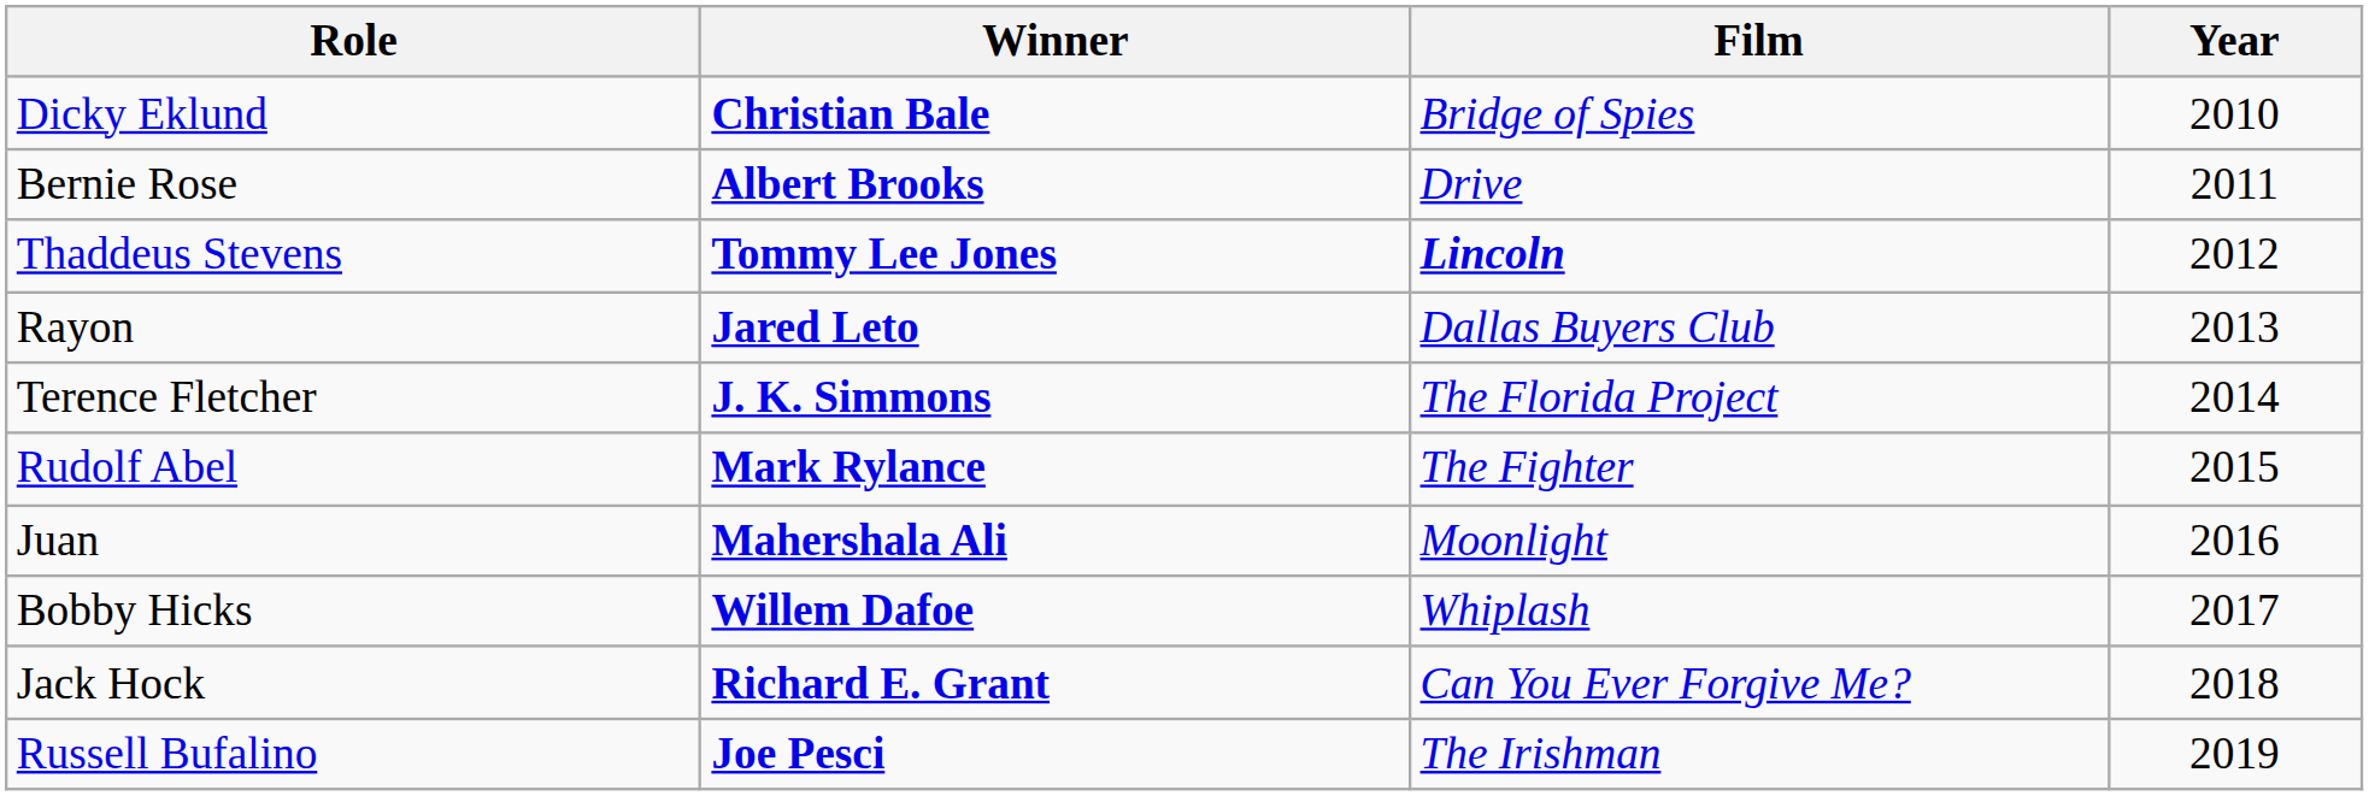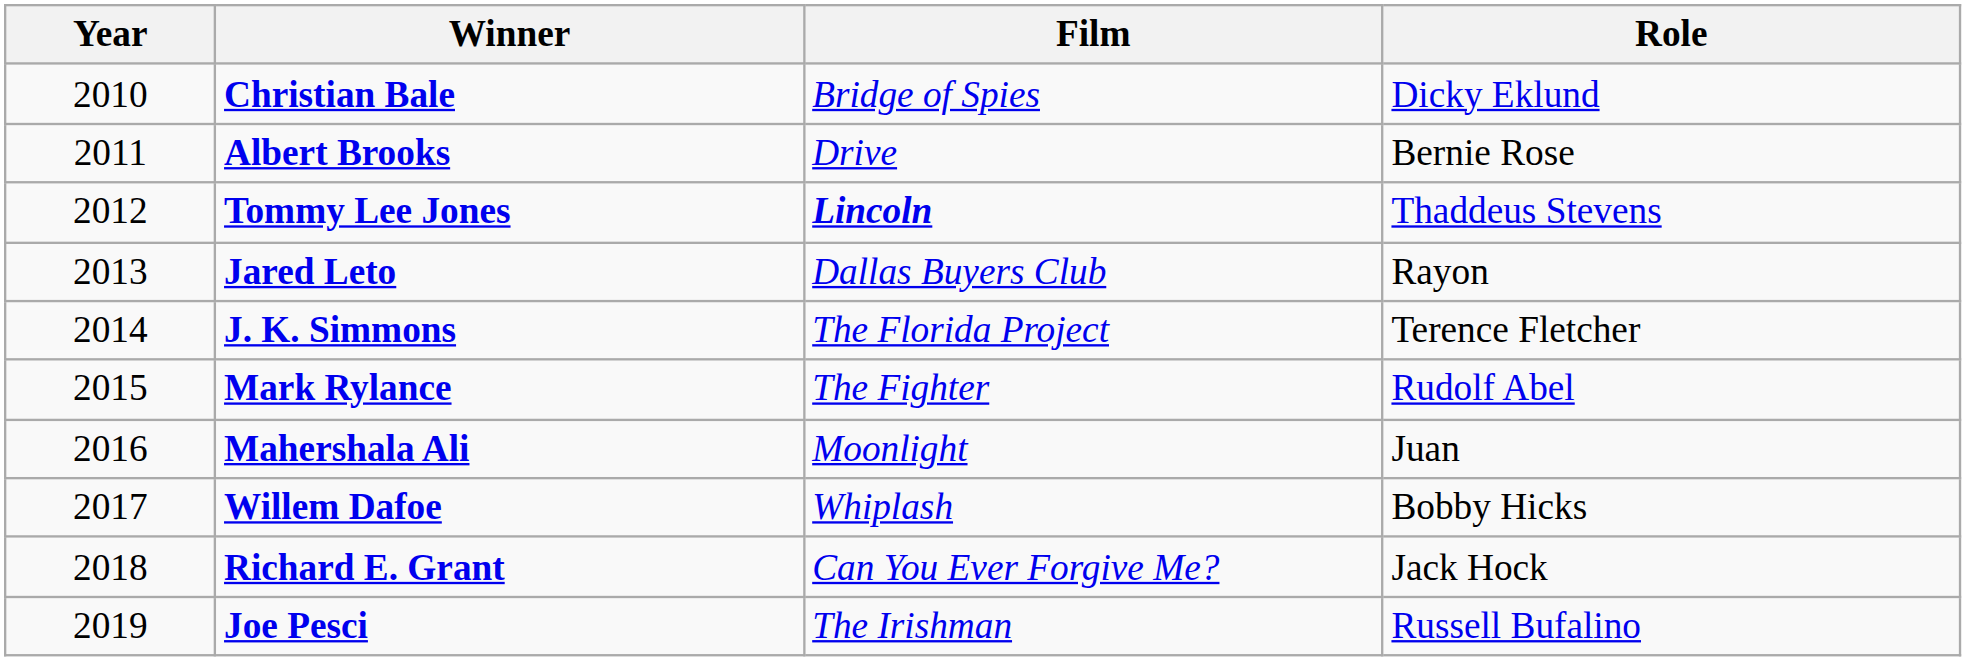 <table class="wikitable" width="95%" cellpadding="5">
 <tr>
-<th width="300"><strong>Role</strong></th>
+<th width="100"><strong>Year</strong></th>
 <th width="300"><strong>Winner</strong></th>
 <th width="300"><strong>Film</strong></th>
-<th width="100"><strong>Year</strong></th>
+<th width="300"><strong>Role</strong></th>
 </tr>
 <tr>
-<td><a href='#'>Dicky Eklund</a></td>
+<td style="text-align:center;">2010</td>
 <td><strong><a href='#'>Christian Bale</a></strong></td>
 <td><em><a href='#'>Bridge of Spies</a></em></td>
-<td style="text-align:center;">2010</td>
+<td><a href='#'>Dicky Eklund</a></td>
 </tr>
 <tr>
-<td>Bernie Rose</td>
+<td style="text-align:center;">2011</td>
 <td><strong><a href='#'>Albert Brooks</a></strong></td>
 <td><em><a href='#'>Drive</a></em></td>
-<td style="text-align:center;">2011</td>
+<td>Bernie Rose</td>
 </tr>
 <tr>
-<td><a href='#'>Thaddeus Stevens</a></td>
+<td style="text-align:center;">2012</td>
 <td><strong><a href='#'>Tommy Lee Jones</a></strong></td>
 <td><strong><em><a href='#'>Lincoln</a></em></strong></td>
-<td style="text-align:center;">2012</td>
+<td><a href='#'>Thaddeus Stevens</a></td>
 </tr>
 <tr>
-<td>Rayon</td>
+<td style="text-align:center;">2013</td>
 <td><strong><a href='#'>Jared Leto</a></strong></td>
 <td><em><a href='#'>Dallas Buyers Club</a></em></td>
-<td style="text-align:center;">2013</td>
+<td>Rayon</td>
 </tr>
 <tr>
-<td>Terence Fletcher</td>
+<td style="text-align:center;">2014</td>
 <td><strong><a href='#'>J. K. Simmons</a></strong></td>
 <td><em><a href='#'>The Florida Project</a></em></td>
-<td style="text-align:center;">2014</td>
+<td>Terence Fletcher</td>
 </tr>
 <tr>
-<td><a href='#'>Rudolf Abel</a></td>
+<td style="text-align:center;">2015</td>
 <td><strong><a href='#'>Mark Rylance</a></strong></td>
 <td><em><a href='#'>The Fighter</a></em></td>
-<td style="text-align:center;">2015</td>
+<td><a href='#'>Rudolf Abel</a></td>
 </tr>
 <tr>
-<td>Juan</td>
+<td style="text-align:center;">2016</td>
 <td><strong><a href='#'>Mahershala Ali</a></strong></td>
 <td><em><a href='#'>Moonlight</a></em></td>
-<td style="text-align:center;">2016</td>
+<td>Juan</td>
 </tr>
 <tr>
-<td>Bobby Hicks</td>
+<td style="text-align:center;">2017</td>
 <td><strong><a href='#'>Willem Dafoe</a></strong></td>
 <td><em><a href='#'>Whiplash</a></em></td>
-<td style="text-align:center;">2017</td>
+<td>Bobby Hicks</td>
 </tr>
 <tr>
-<td>Jack Hock</td>
+<td style="text-align:center;">2018</td>
 <td><strong><a href='#'>Richard E. Grant</a></strong></td>
 <td><em><a href='#'>Can You Ever Forgive Me?</a></em></td>
-<td style="text-align:center;">2018</td>
+<td>Jack Hock</td>
 </tr>
 <tr>
-<td><a href='#'>Russell Bufalino</a></td>
+<td style="text-align:center;">2019</td>
 <td><strong><a href='#'>Joe Pesci</a></strong></td>
 <td><em><a href='#'>The Irishman</a></em></td>
-<td style="text-align:center;">2019</td>
+<td><a href='#'>Russell Bufalino</a></td>
 </tr>
 </table>
